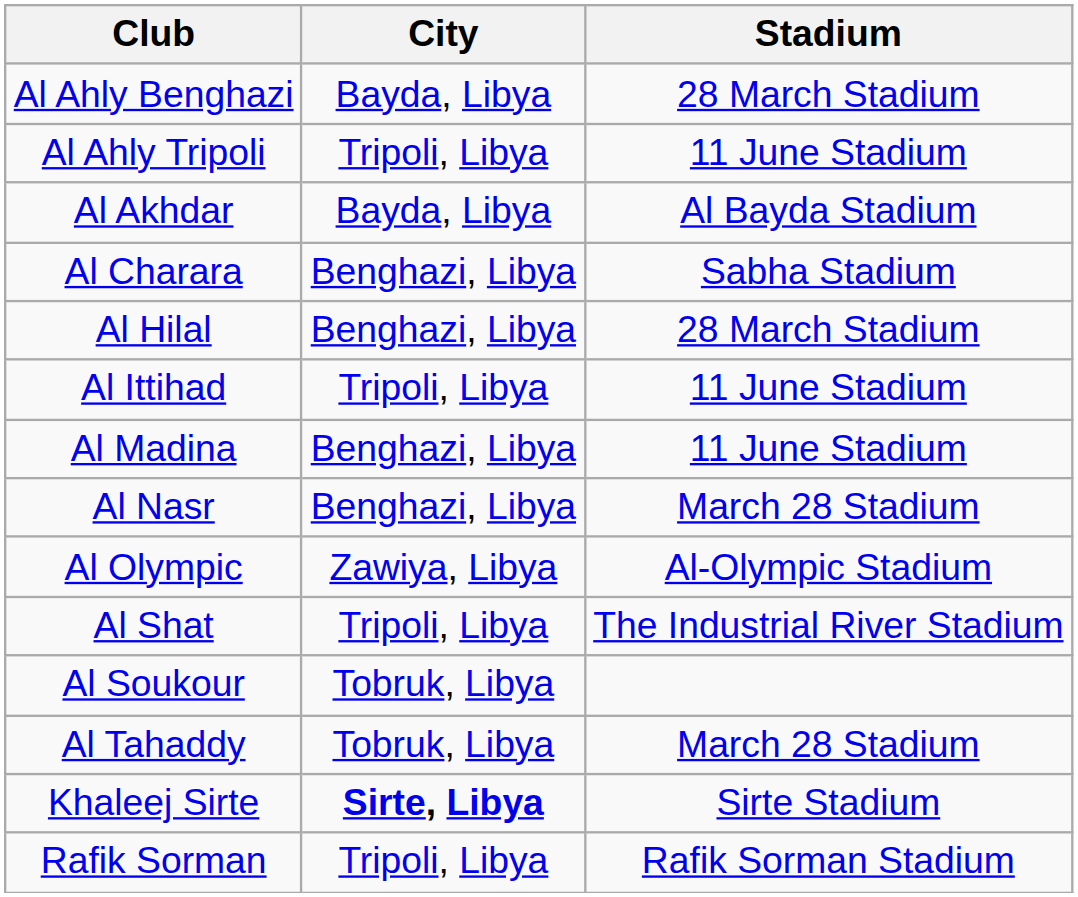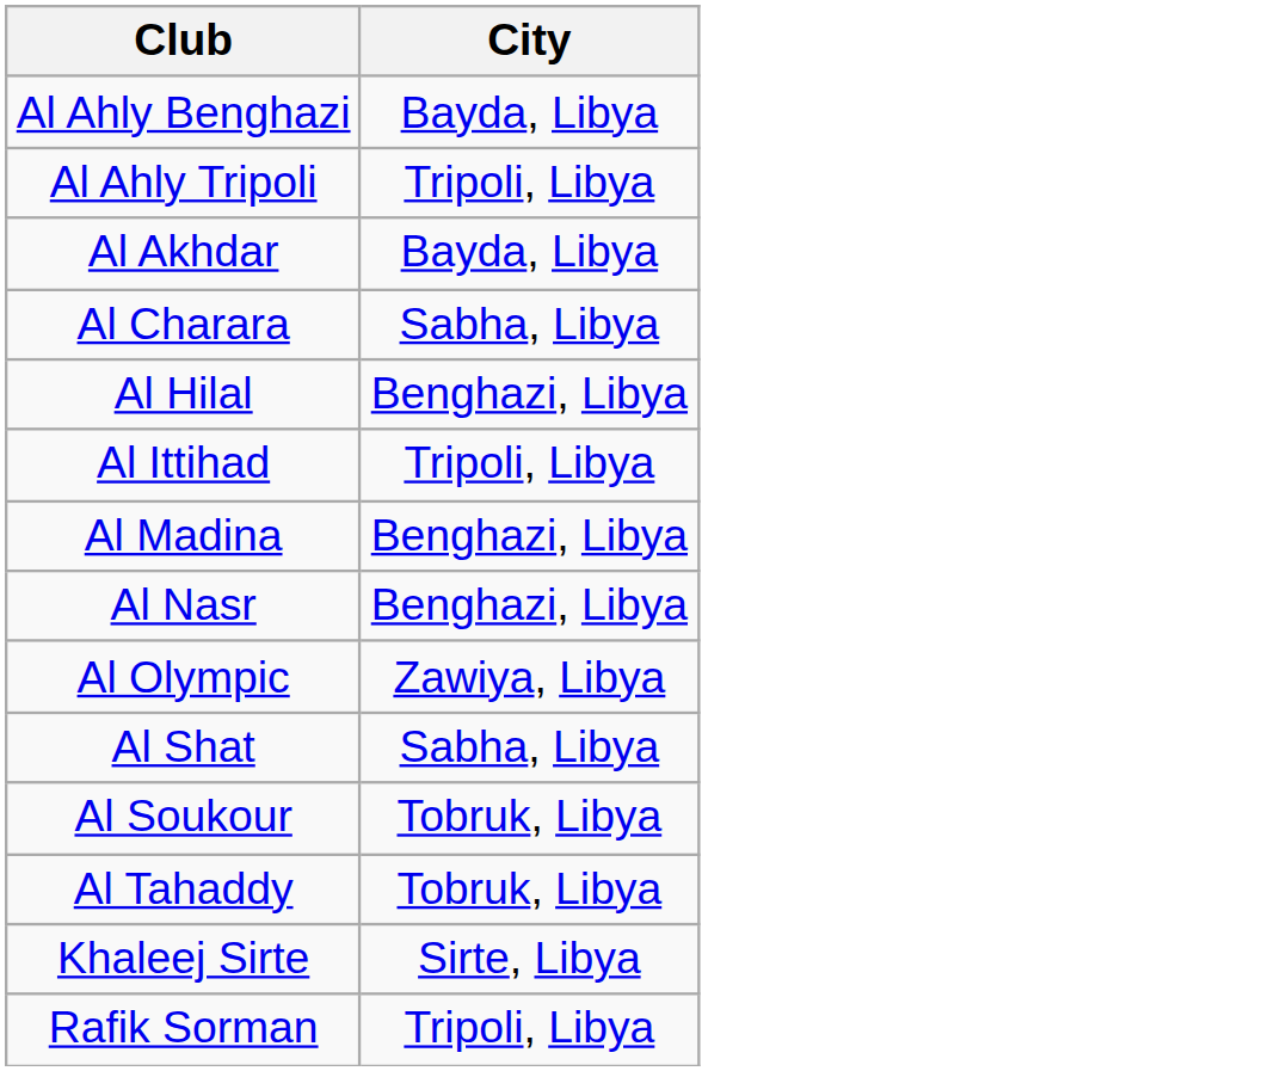 <table class="wikitable" style="text-align: center;">
 <tr>
 <th>Club</th>
 <th>City</th>
-<th>Stadium</th>
 </tr>
 <tr>
 <td><a href='#'>Al Ahly Benghazi</a></td>
 <td><a href='#'>Bayda</a>, <a href='#'>Libya</a></td>
-<td><a href='#'>28 March Stadium</a></td>
 </tr>
 <tr>
 <td><a href='#'>Al Ahly Tripoli</a></td>
 <td><a href='#'>Tripoli</a>, <a href='#'>Libya</a></td>
-<td><a href='#'>11 June Stadium</a></td>
 </tr>
 <tr>
 <td><a href='#'>Al Akhdar</a></td>
 <td><a href='#'>Bayda</a>, <a href='#'>Libya</a></td>
-<td><a href='#'>Al Bayda Stadium</a></td>
 </tr>
 <tr>
 <td><a href='#'>Al Charara</a></td>
-<td><a href='#'>Benghazi</a>, <a href='#'>Libya</a></td>
-<td><a href='#'>Sabha Stadium</a></td>
+<td><a href='#'>Sabha</a>, <a href='#'>Libya</a></td>
 </tr>
 <tr>
 <td><a href='#'>Al Hilal</a></td>
 <td><a href='#'>Benghazi</a>, <a href='#'>Libya</a></td>
-<td><a href='#'>28 March Stadium</a></td>
 </tr>
 <tr>
 <td><a href='#'>Al Ittihad</a></td>
 <td><a href='#'>Tripoli</a>, <a href='#'>Libya</a></td>
-<td><a href='#'>11 June Stadium</a></td>
 </tr>
 <tr>
 <td><a href='#'>Al Madina</a></td>
 <td><a href='#'>Benghazi</a>, <a href='#'>Libya</a></td>
-<td><a href='#'>11 June Stadium</a></td>
 </tr>
 <tr>
 <td><a href='#'>Al Nasr</a></td>
 <td><a href='#'>Benghazi</a>, <a href='#'>Libya</a></td>
-<td><a href='#'>March 28 Stadium</a></td>
 </tr>
 <tr>
 <td><a href='#'>Al Olympic</a></td>
 <td><a href='#'>Zawiya</a>, <a href='#'>Libya</a></td>
-<td><a href='#'>Al-Olympic Stadium</a></td>
 </tr>
 <tr>
 <td><a href='#'>Al Shat</a></td>
-<td><a href='#'>Tripoli</a>, <a href='#'>Libya</a></td>
-<td><a href='#'>The Industrial River Stadium</a></td>
+<td><a href='#'>Sabha</a>, <a href='#'>Libya</a></td>
 </tr>
 <tr>
 <td><a href='#'>Al Soukour</a></td>
 <td><a href='#'>Tobruk</a>, <a href='#'>Libya</a></td>
-<td></td>
 </tr>
 <tr>
 <td><a href='#'>Al Tahaddy</a></td>
 <td><a href='#'>Tobruk</a>, <a href='#'>Libya</a></td>
-<td><a href='#'>March 28 Stadium</a></td>
 </tr>
 <tr>
 <td><a href='#'>Khaleej Sirte</a></td>
-<td><strong><a href='#'>Sirte</a>, <a href='#'>Libya</a></strong></td>
-<td><a href='#'>Sirte Stadium</a></td>
+<td><a href='#'>Sirte</a>, <a href='#'>Libya</a></td>
 </tr>
 <tr>
 <td><a href='#'>Rafik Sorman</a></td>
 <td><a href='#'>Tripoli</a>, <a href='#'>Libya</a></td>
-<td><a href='#'>Rafik Sorman Stadium</a></td>
 </tr>
 </table>
